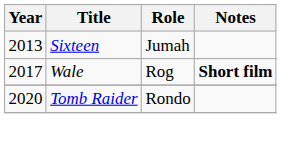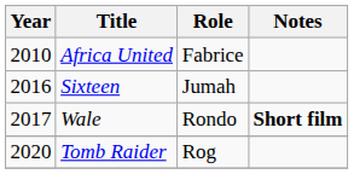 <table class="wikitable sortable">
 <tr>
 <th>Year</th>
 <th>Title</th>
 <th>Role</th>
 <th class="unsortable">Notes</th>
 </tr>
 <tr>
-<td>2013</td>
+<td>2010</td>
+<td><em><a href='#'>Africa United</a></em></td>
+<td>Fabrice</td>
+<td></td>
+</tr>
+<tr>
+<td>2016</td>
 <td><em><a href='#'>Sixteen</a></em></td>
 <td>Jumah</td>
 <td></td>
 </tr>
 <tr>
 <td>2017</td>
 <td><em>Wale</em></td>
-<td>Rog</td>
+<td>Rondo</td>
 <td><strong>Short film</strong></td>
 </tr>
 <tr>
 </tr>
 <tr>
 <td>2020</td>
 <td><em><a href='#'>Tomb Raider</a></em></td>
-<td>Rondo</td>
+<td>Rog</td>
 <td></td>
 </tr>
 <tr>
 </tr>
 </table>
